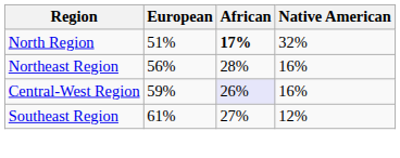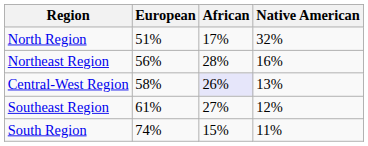 <table class="wikitable">
 <tr>
 <th><strong>Region</strong></th>
 <th><strong>European</strong></th>
 <th><strong>African</strong></th>
 <th><strong>Native American</strong></th>
 </tr>
 <tr>
 <td><a href='#'>North Region</a></td>
 <td>51%</td>
-<td><strong>17%</strong></td>
+<td>17%</td>
 <td>32%</td>
 </tr>
 <tr>
 <td><a href='#'>Northeast Region</a></td>
 <td>56%</td>
 <td>28%</td>
 <td>16%</td>
 </tr>
 <tr>
 <td><a href='#'>Central-West Region</a></td>
-<td>59%</td>
+<td>58%</td>
 <td style="background: lavender;">26%</td>
-<td>16%</td>
+<td>13%</td>
 </tr>
 <tr>
 <td><a href='#'>Southeast Region</a></td>
 <td>61%</td>
 <td>27%</td>
 <td>12%</td>
 </tr>
+<tr>
+<td><a href='#'>South Region</a></td>
+<td>74%</td>
+<td>15%</td>
+<td>11%</td>
+</tr>
 </table>
